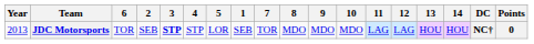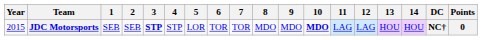 <table class="wikitable" style="text-align:center; font-size:90%">
 <tr>
 <th>Year</th>
 <th>Team</th>
-<th>6</th>
+<th>1</th>
 <th>2</th>
 <th>3</th>
 <th>4</th>
 <th>5</th>
-<th>1</th>
+<th>6</th>
 <th>7</th>
 <th>8</th>
 <th>9</th>
 <th>10</th>
 <th>11</th>
 <th>12</th>
 <th>13</th>
 <th>14</th>
 <th>DC</th>
 <th>Points</th>
 </tr>
 <tr>
-<td><a href='#'>2013</a></td>
+<td><a href='#'>2015</a></td>
 <th><a href='#'>JDC Motorsports</a></th>
-<td><a href='#'>TOR</a></td>
+<td><a href='#'>SEB</a></td>
 <td><a href='#'>SEB</a></td>
 <td><strong><a href='#'>STP</a></strong></td>
 <td><a href='#'>STP</a></td>
 <td><a href='#'>LOR</a></td>
-<td><a href='#'>SEB</a></td>
+<td><a href='#'>TOR</a></td>
 <td><a href='#'>TOR</a></td>
 <td><a href='#'>MDO</a></td>
 <td><a href='#'>MDO</a></td>
-<td><a href='#'>MDO</a></td>
+<td><strong><a href='#'>MDO</a></strong></td>
 <td style="background:#CFEAFF"><a href='#'>LAG</a><br></td>
 <td style="background:#CFEAFF"><a href='#'>LAG</a><br></td>
 <td style="background:#EFCFFF"><a href='#'>HOU</a><br></td>
 <td style="background:#EFCFFF"><a href='#'>HOU</a><br></td>
 <th>NC†</th>
 <th>0</th>
 </tr>
 </table>
